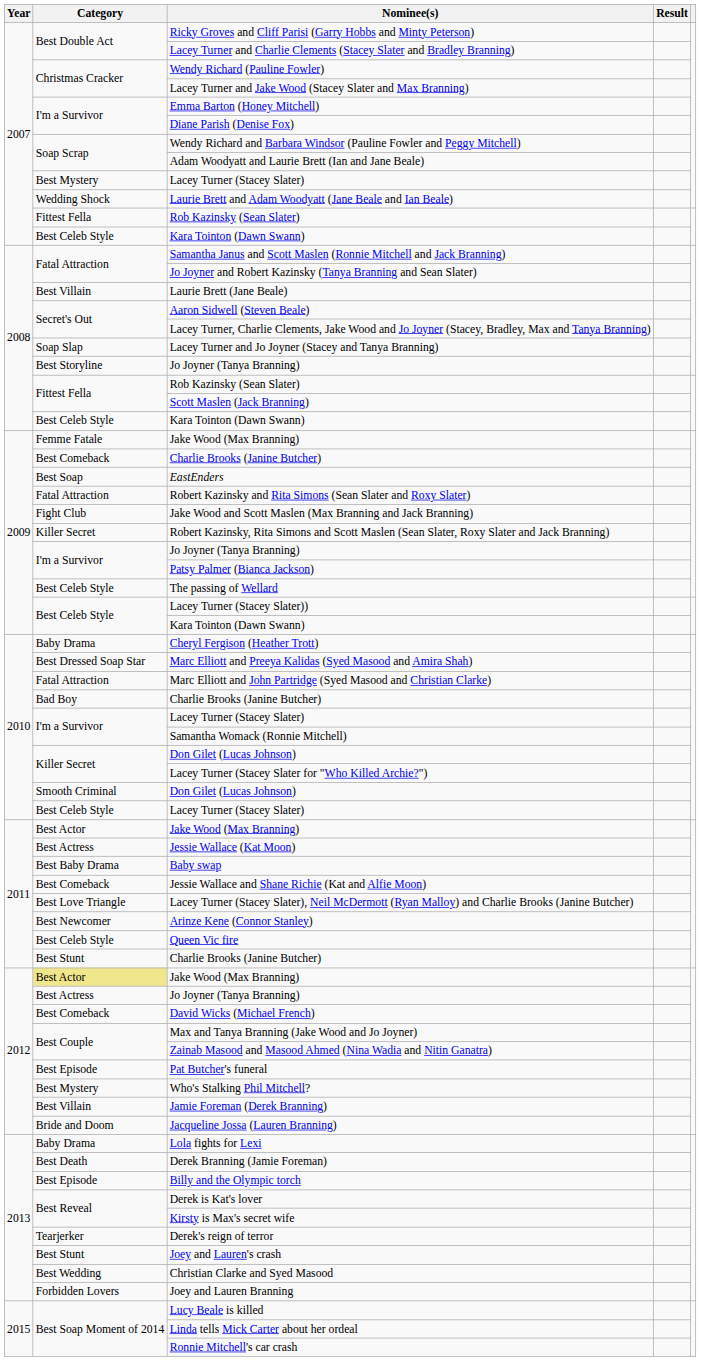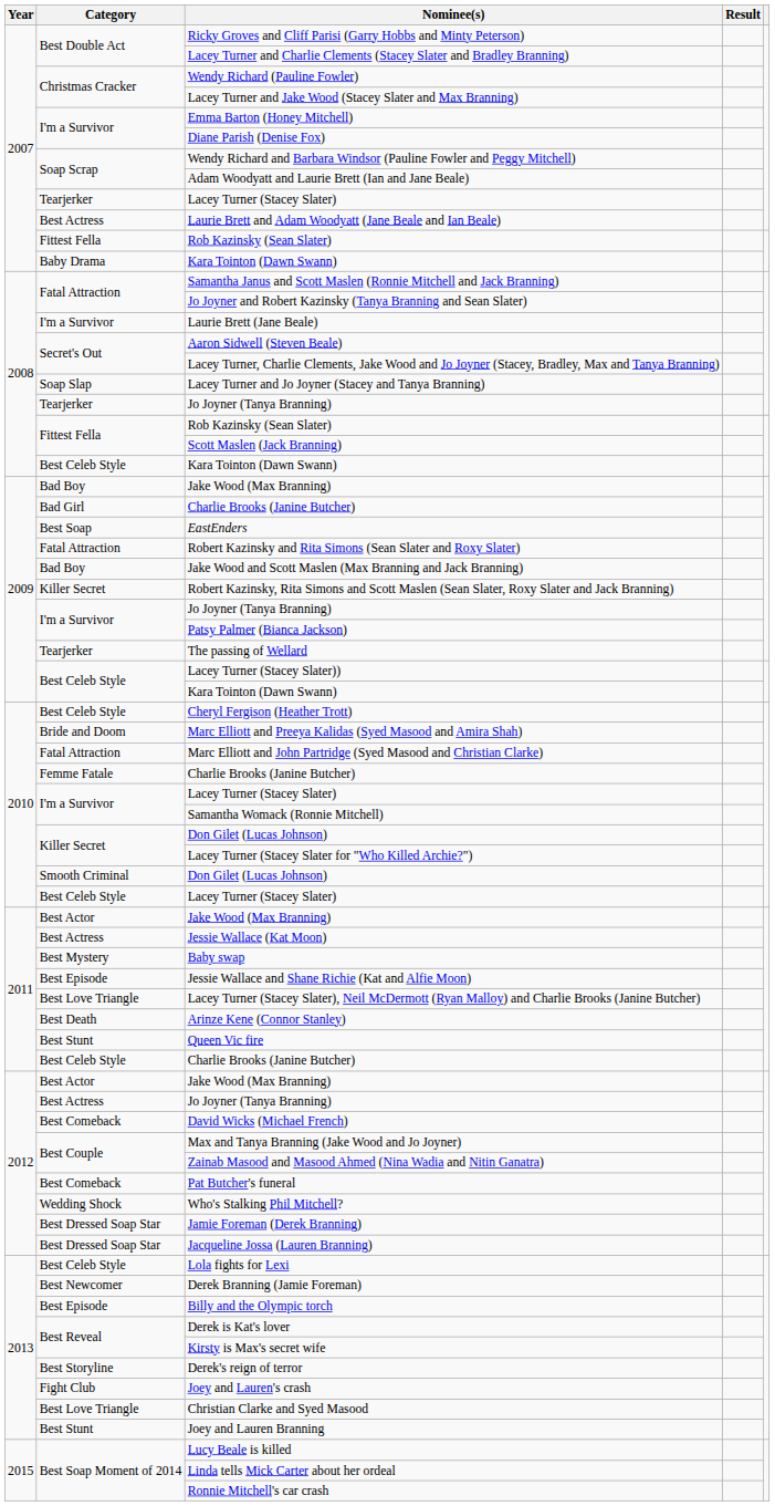 <table class="wikitable">
 <tr>
 <th>Year</th>
 <th>Category</th>
 <th>Nominee(s)</th>
 <th>Result</th>
 <th></th>
 </tr>
 <tr>
 <td rowspan=12>2007</td>
 <td rowspan = "2">Best Double Act</td>
 <td><a href='#'>Ricky Groves</a> and <a href='#'>Cliff Parisi</a> (<a href='#'>Garry Hobbs</a> and <a href='#'>Minty Peterson</a>)</td>
 <td></td>
 <td rowspan="10" align="center"><br></td>
 </tr>
 <tr>
 <td><a href='#'>Lacey Turner</a> and <a href='#'>Charlie Clements</a> (<a href='#'>Stacey Slater</a> and <a href='#'>Bradley Branning</a>)</td>
 <td></td>
 </tr>
 <tr>
 <td rowspan="2">Christmas Cracker</td>
 <td><a href='#'>Wendy Richard</a> (<a href='#'>Pauline Fowler</a>)</td>
 <td></td>
 </tr>
 <tr>
 <td>Lacey Turner and <a href='#'>Jake Wood</a> (Stacey Slater and <a href='#'>Max Branning</a>)</td>
 <td></td>
 </tr>
 <tr>
 <td rowspan="2">I'm a Survivor</td>
 <td><a href='#'>Emma Barton</a> (<a href='#'>Honey Mitchell</a>)</td>
 <td></td>
 </tr>
 <tr>
 <td><a href='#'>Diane Parish</a> (<a href='#'>Denise Fox</a>)</td>
 <td></td>
 </tr>
 <tr>
 <td rowspan="2">Soap Scrap</td>
 <td>Wendy Richard and <a href='#'>Barbara Windsor</a> (Pauline Fowler and <a href='#'>Peggy Mitchell</a>)</td>
 <td></td>
 </tr>
 <tr>
 <td>Adam Woodyatt and Laurie Brett (Ian and Jane Beale)</td>
 <td></td>
 </tr>
 <tr>
-<td>Best Mystery</td>
+<td>Tearjerker</td>
 <td>Lacey Turner (Stacey Slater)</td>
 <td></td>
 </tr>
 <tr>
-<td>Wedding Shock</td>
+<td>Best Actress</td>
 <td><a href='#'>Laurie Brett</a> and <a href='#'>Adam Woodyatt</a> (<a href='#'>Jane Beale</a> and <a href='#'>Ian Beale</a>)</td>
 <td></td>
 </tr>
 <tr>
 <td>Fittest Fella</td>
 <td><a href='#'>Rob Kazinsky</a> (<a href='#'>Sean Slater</a>)</td>
 <td></td>
 </tr>
 <tr>
-<td>Best Celeb Style</td>
+<td>Baby Drama</td>
 <td><a href='#'>Kara Tointon</a> (<a href='#'>Dawn Swann</a>)</td>
 <td></td>
 </tr>
 <tr>
 <td rowspan="10">2008</td>
 <td rowspan="2">Fatal Attraction</td>
 <td><a href='#'>Samantha Janus</a> and <a href='#'>Scott Maslen</a> (<a href='#'>Ronnie Mitchell</a> and <a href='#'>Jack Branning</a>)</td>
 <td></td>
 <td rowspan="7" align="center"><br></td>
 </tr>
 <tr>
 <td><a href='#'>Jo Joyner</a> and Robert Kazinsky (<a href='#'>Tanya Branning</a> and Sean Slater)</td>
 <td></td>
 </tr>
 <tr>
-<td>Best Villain</td>
+<td>I'm a Survivor</td>
 <td>Laurie Brett (Jane Beale)</td>
 <td></td>
 </tr>
 <tr>
 <td rowspan="2">Secret's Out</td>
 <td><a href='#'>Aaron Sidwell</a> (<a href='#'>Steven Beale</a>)</td>
 <td></td>
 </tr>
 <tr>
 <td>Lacey Turner, Charlie Clements, Jake Wood and <a href='#'>Jo Joyner</a> (Stacey, Bradley, Max and <a href='#'>Tanya Branning</a>)</td>
 <td></td>
 </tr>
 <tr>
 <td>Soap Slap</td>
 <td>Lacey Turner and Jo Joyner (Stacey and Tanya Branning)</td>
 <td></td>
 </tr>
 <tr>
-<td>Best Storyline</td>
+<td>Tearjerker</td>
 <td>Jo Joyner (Tanya Branning)</td>
 <td></td>
 </tr>
 <tr>
 <td rowspan = "2">Fittest Fella</td>
 <td>Rob Kazinsky (Sean Slater)</td>
 <td></td>
 </tr>
 <tr>
 <td><a href='#'>Scott Maslen</a> (<a href='#'>Jack Branning</a>)</td>
 <td></td>
 </tr>
 <tr>
 <td>Best Celeb Style</td>
 <td>Kara Tointon (Dawn Swann)</td>
 <td></td>
 </tr>
 <tr>
 <td rowspan="11">2009</td>
-<td>Femme Fatale</td>
+<td>Bad Boy</td>
 <td>Jake Wood (Max Branning)</td>
 <td></td>
 <td rowspan="9" align="center"><br></td>
 </tr>
 <tr>
-<td>Best Comeback</td>
+<td>Bad Girl</td>
 <td><a href='#'>Charlie Brooks</a> (<a href='#'>Janine Butcher</a>)</td>
 <td></td>
 </tr>
 <tr>
 <td>Best Soap</td>
 <td><em>EastEnders</em></td>
 <td></td>
 </tr>
 <tr>
 <td>Fatal Attraction</td>
 <td>Robert Kazinsky and <a href='#'>Rita Simons</a> (Sean Slater and <a href='#'>Roxy Slater</a>)</td>
 <td></td>
 </tr>
 <tr>
-<td>Fight Club</td>
+<td>Bad Boy</td>
 <td>Jake Wood and Scott Maslen (Max Branning and Jack Branning)</td>
 <td></td>
 </tr>
 <tr>
 <td>Killer Secret</td>
 <td>Robert Kazinsky, Rita Simons and Scott Maslen (Sean Slater, Roxy Slater and Jack Branning)</td>
 <td></td>
 </tr>
 <tr>
 <td rowspan="2">I'm a Survivor</td>
 <td>Jo Joyner (Tanya Branning)</td>
 <td></td>
 </tr>
 <tr>
 <td><a href='#'>Patsy Palmer</a> (<a href='#'>Bianca Jackson</a>)</td>
 <td></td>
 </tr>
 <tr>
-<td>Best Celeb Style</td>
+<td>Tearjerker</td>
 <td>The passing of <a href='#'>Wellard</a></td>
 <td></td>
 </tr>
 <tr>
 <td rowspan = "2">Best Celeb Style</td>
 <td>Lacey Turner (Stacey Slater))</td>
 <td></td>
 </tr>
 <tr>
 <td>Kara Tointon (Dawn Swann)</td>
 <td></td>
 </tr>
 <tr>
 <td rowspan="10">2010</td>
-<td>Baby Drama</td>
+<td>Best Celeb Style</td>
 <td><a href='#'>Cheryl Fergison</a> (<a href='#'>Heather Trott</a>)</td>
 <td></td>
 <td rowspan="10" align="center"><br></td>
 </tr>
 <tr>
-<td>Best Dressed Soap Star</td>
+<td>Bride and Doom</td>
 <td><a href='#'>Marc Elliott</a> and <a href='#'>Preeya Kalidas</a> (<a href='#'>Syed Masood</a> and <a href='#'>Amira Shah</a>)</td>
 <td></td>
 </tr>
 <tr>
 <td>Fatal Attraction</td>
 <td>Marc Elliott and <a href='#'>John Partridge</a> (Syed Masood and <a href='#'>Christian Clarke</a>)</td>
 <td></td>
 </tr>
 <tr>
-<td>Bad Boy</td>
+<td>Femme Fatale</td>
 <td>Charlie Brooks (Janine Butcher)</td>
 <td></td>
 </tr>
 <tr>
 <td rowspan="2">I'm a Survivor</td>
 <td>Lacey Turner (Stacey Slater)</td>
 <td></td>
 </tr>
 <tr>
 <td>Samantha Womack (Ronnie Mitchell)</td>
 <td></td>
 </tr>
 <tr>
 <td rowspan="2">Killer Secret</td>
 <td><a href='#'>Don Gilet</a> (<a href='#'>Lucas Johnson</a>)</td>
 <td></td>
 </tr>
 <tr>
 <td>Lacey Turner (Stacey Slater for "<a href='#'>Who Killed Archie?</a>")</td>
 <td></td>
 </tr>
 <tr>
 <td>Smooth Criminal</td>
 <td><a href='#'>Don Gilet</a> (<a href='#'>Lucas Johnson</a>)</td>
 <td></td>
 </tr>
 <tr>
 <td>Best Celeb Style</td>
 <td>Lacey Turner (Stacey Slater)</td>
 <td></td>
 </tr>
 <tr>
 <td rowspan="8">2011</td>
 <td>Best Actor</td>
 <td><a href='#'>Jake Wood</a> (<a href='#'>Max Branning</a>)</td>
 <td></td>
 <td rowspan="8" align="center"><br></td>
 </tr>
 <tr>
 <td>Best Actress</td>
 <td><a href='#'>Jessie Wallace</a> (<a href='#'>Kat Moon</a>)</td>
 <td></td>
 </tr>
 <tr>
-<td>Best Baby Drama</td>
+<td>Best Mystery</td>
 <td><a href='#'>Baby swap</a></td>
 <td></td>
 </tr>
 <tr>
-<td>Best Comeback</td>
+<td>Best Episode</td>
 <td>Jessie Wallace and <a href='#'>Shane Richie</a> (Kat and <a href='#'>Alfie Moon</a>)</td>
 <td></td>
 </tr>
 <tr>
 <td>Best Love Triangle</td>
 <td>Lacey Turner (Stacey Slater), <a href='#'>Neil McDermott</a> (<a href='#'>Ryan Malloy</a>) and Charlie Brooks (Janine Butcher)</td>
 <td></td>
 </tr>
 <tr>
-<td>Best Newcomer</td>
+<td>Best Death</td>
 <td><a href='#'>Arinze Kene</a> (<a href='#'>Connor Stanley</a>)</td>
 <td></td>
 </tr>
 <tr>
-<td>Best Celeb Style</td>
+<td>Best Stunt</td>
 <td><a href='#'>Queen Vic fire</a></td>
 <td></td>
 </tr>
 <tr>
-<td>Best Stunt</td>
+<td>Best Celeb Style</td>
 <td>Charlie Brooks (Janine Butcher)</td>
 <td></td>
 </tr>
 <tr>
 <td rowspan="9">2012</td>
-<td style="background: khaki;">Best Actor</td>
+<td>Best Actor</td>
 <td>Jake Wood (Max Branning)</td>
 <td></td>
 <td rowspan="9" align="center"><br></td>
 </tr>
 <tr>
 <td>Best Actress</td>
 <td>Jo Joyner (Tanya Branning)</td>
 <td></td>
 </tr>
 <tr>
 <td>Best Comeback</td>
 <td><a href='#'>David Wicks</a> (<a href='#'>Michael French</a>)</td>
 <td></td>
 </tr>
 <tr>
 <td rowspan="2">Best Couple</td>
 <td>Max and Tanya Branning (Jake Wood and Jo Joyner)</td>
 <td></td>
 </tr>
 <tr>
 <td><a href='#'>Zainab Masood</a> and <a href='#'>Masood Ahmed</a> (<a href='#'>Nina Wadia</a> and <a href='#'>Nitin Ganatra</a>)</td>
 <td></td>
 </tr>
 <tr>
-<td>Best Episode</td>
+<td>Best Comeback</td>
 <td><a href='#'>Pat Butcher</a>'s funeral</td>
 <td></td>
 </tr>
 <tr>
-<td>Best Mystery</td>
+<td>Wedding Shock</td>
 <td>Who's Stalking <a href='#'>Phil Mitchell</a>?</td>
 <td></td>
 </tr>
 <tr>
-<td>Best Villain</td>
+<td>Best Dressed Soap Star</td>
 <td><a href='#'>Jamie Foreman</a> (<a href='#'>Derek Branning</a>)</td>
 <td></td>
 </tr>
 <tr>
-<td>Bride and Doom</td>
+<td>Best Dressed Soap Star</td>
 <td><a href='#'>Jacqueline Jossa</a> (<a href='#'>Lauren Branning</a>)</td>
 <td></td>
 </tr>
 <tr>
 <td rowspan="9">2013</td>
-<td>Baby Drama</td>
+<td>Best Celeb Style</td>
 <td><a href='#'>Lola</a> fights for <a href='#'>Lexi</a></td>
 <td></td>
 <td rowspan="9" align="center"></td>
 </tr>
 <tr>
-<td>Best Death</td>
+<td>Best Newcomer</td>
 <td>Derek Branning (Jamie Foreman)</td>
 <td></td>
 </tr>
 <tr>
 <td>Best Episode</td>
 <td><a href='#'>Billy and the Olympic torch</a></td>
 <td></td>
 </tr>
 <tr>
 <td rowspan="2">Best Reveal</td>
 <td>Derek is Kat's lover</td>
 <td></td>
 </tr>
 <tr>
 <td><a href='#'>Kirsty</a> is Max's secret wife</td>
 <td></td>
 </tr>
 <tr>
-<td>Tearjerker</td>
+<td>Best Storyline</td>
 <td>Derek's reign of terror</td>
 <td></td>
 </tr>
 <tr>
-<td>Best Stunt</td>
+<td>Fight Club</td>
 <td><a href='#'>Joey</a> and <a href='#'>Lauren</a>'s crash</td>
 <td></td>
 </tr>
 <tr>
-<td>Best Wedding</td>
+<td>Best Love Triangle</td>
 <td>Christian Clarke and Syed Masood</td>
 <td></td>
 </tr>
 <tr>
-<td>Forbidden Lovers</td>
+<td>Best Stunt</td>
 <td>Joey and Lauren Branning</td>
 <td></td>
 </tr>
 <tr>
 <td rowspan = "3">2015</td>
 <td rowspan = "3">Best Soap Moment of 2014</td>
 <td><a href='#'>Lucy Beale</a> is killed</td>
 <td></td>
 <td rowspan = "3" align="center"></td>
 </tr>
 <tr>
 <td><a href='#'>Linda</a> tells <a href='#'>Mick Carter</a> about her ordeal</td>
 <td></td>
 </tr>
 <tr>
 <td><a href='#'>Ronnie Mitchell</a>'s car crash</td>
 <td></td>
 </tr>
 </table>
